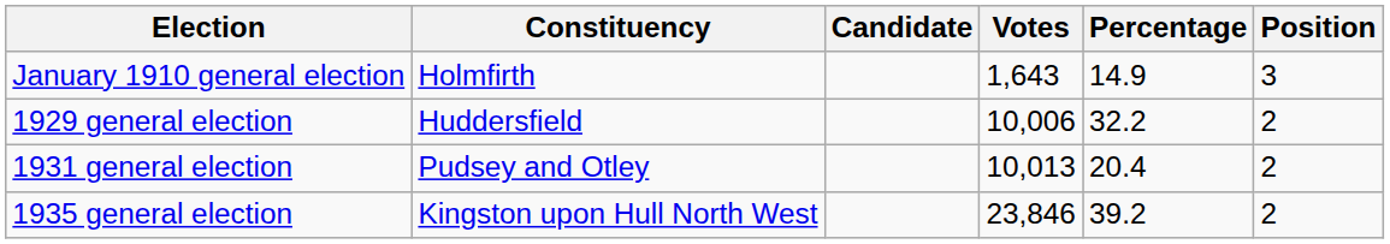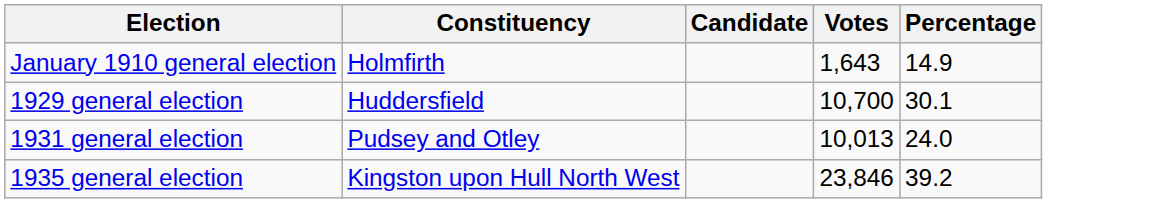 <table class="wikitable sortable">
 <tr>
 <th>Election</th>
 <th>Constituency</th>
 <th>Candidate</th>
 <th>Votes</th>
 <th>Percentage</th>
-<th>Position</th>
 </tr>
 <tr>
 <td><a href='#'>January 1910 general election</a></td>
 <td><a href='#'>Holmfirth</a></td>
 <td></td>
 <td>1,643</td>
 <td>14.9</td>
-<td>3</td>
 </tr>
 <tr>
 <td><a href='#'>1929 general election</a></td>
 <td><a href='#'>Huddersfield</a></td>
 <td></td>
-<td>10,006</td>
-<td>32.2</td>
-<td>2</td>
+<td>10,700</td>
+<td>30.1</td>
 </tr>
 <tr>
 <td><a href='#'>1931 general election</a></td>
 <td><a href='#'>Pudsey and Otley</a></td>
 <td></td>
 <td>10,013</td>
-<td>20.4</td>
-<td>2</td>
+<td>24.0</td>
 </tr>
 <tr>
 <td><a href='#'>1935 general election</a></td>
 <td><a href='#'>Kingston upon Hull North West</a></td>
 <td></td>
 <td>23,846</td>
 <td>39.2</td>
-<td>2</td>
 </tr>
 </table>
